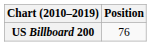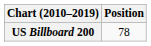 <table class="wikitable plainrowheaders" style="text-align:center">
 <tr>
 <th scope="col">Chart (2010–2019)</th>
 <th scope="col">Position</th>
 </tr>
 <tr>
 <th scope="row">US <em>Billboard</em> 200</th>
-<td>76</td>
+<td>78</td>
 </tr>
 </table>
